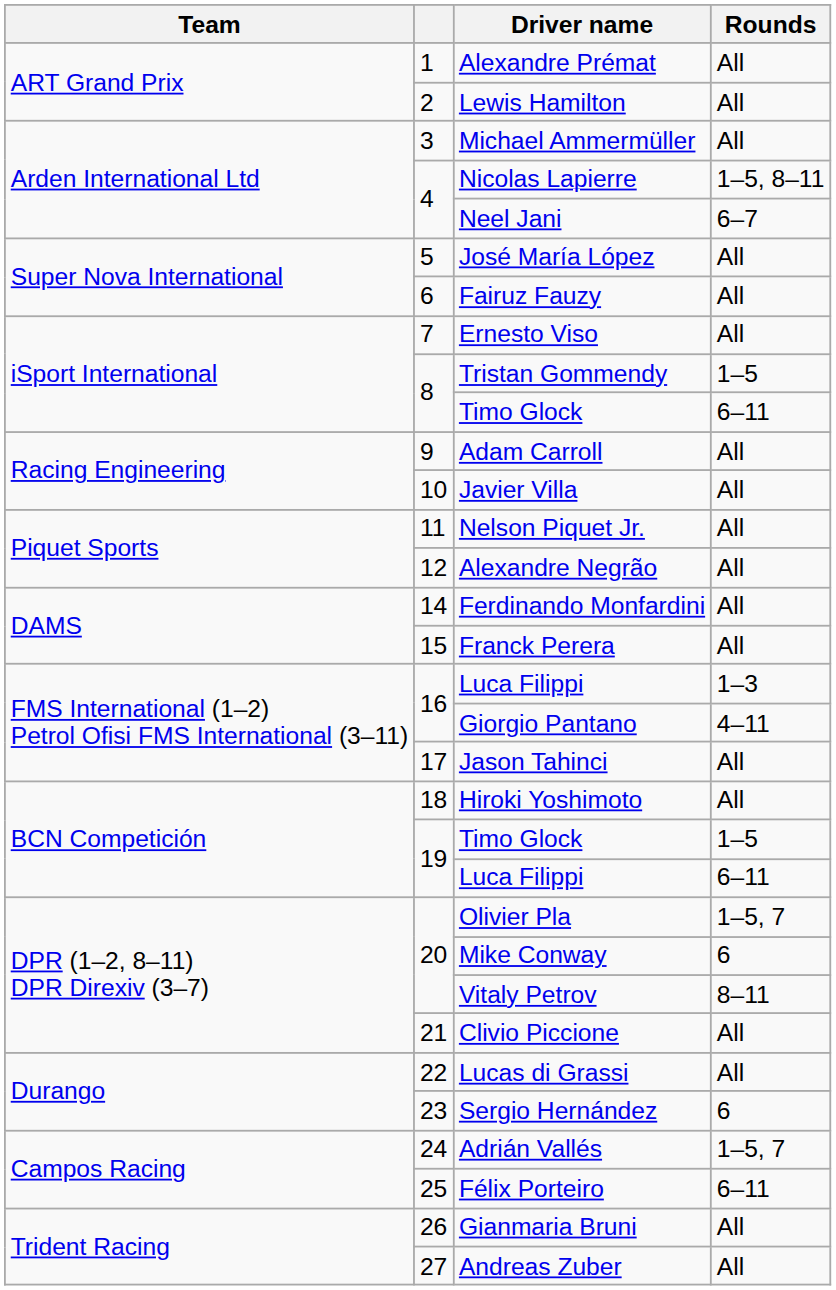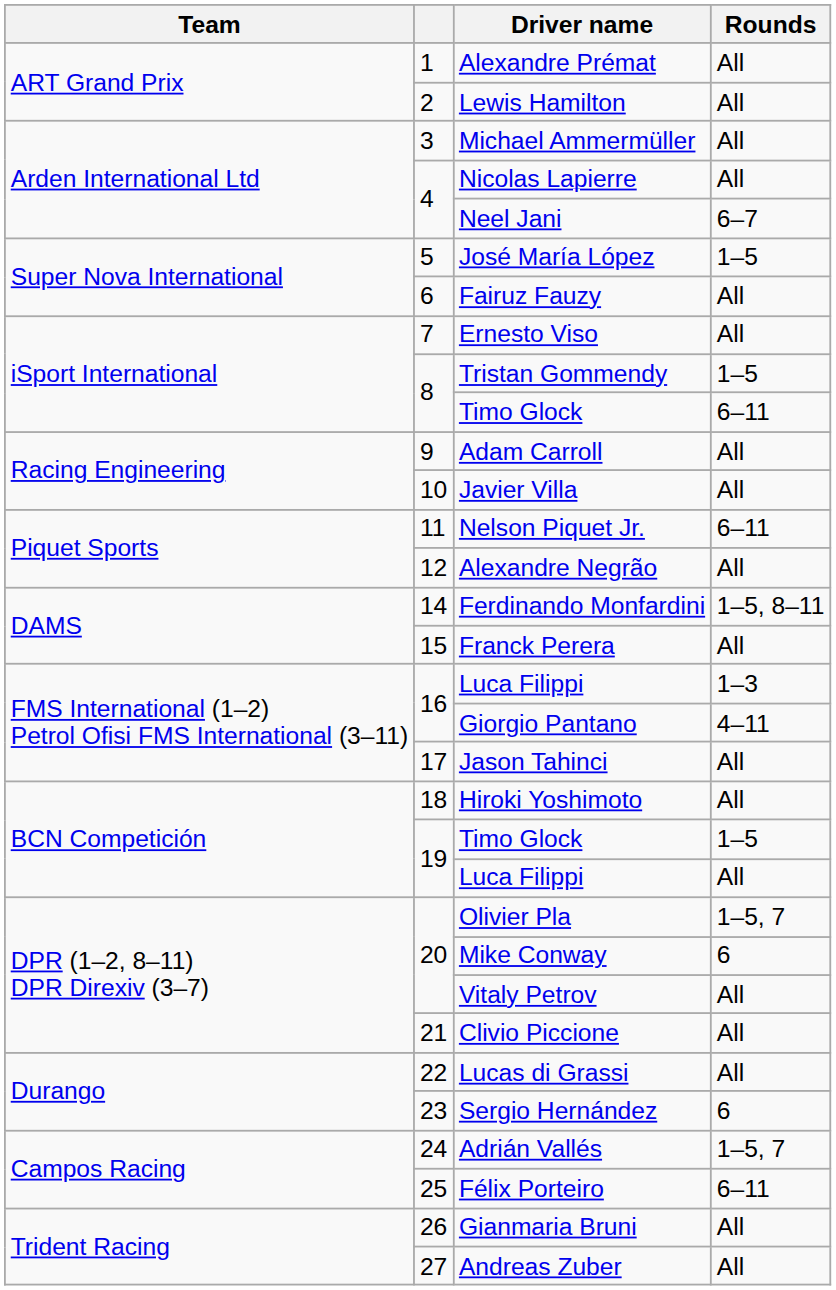 <table class="wikitable" style="font-size: 85%;">
 <tr>
 <th>Team</th>
 <th></th>
 <th>Driver name</th>
 <th>Rounds</th>
 </tr>
 <tr>
 <td rowspan=2> <a href='#'>ART Grand Prix</a></td>
 <td>1</td>
 <td> <a href='#'>Alexandre Prémat</a></td>
 <td>All</td>
 </tr>
 <tr>
 <td>2</td>
 <td> <a href='#'>Lewis Hamilton</a></td>
 <td>All</td>
 </tr>
 <tr>
 <td rowspan=3> <a href='#'>Arden International Ltd</a></td>
 <td>3</td>
 <td> <a href='#'>Michael Ammermüller</a></td>
 <td>All</td>
 </tr>
 <tr>
 <td rowspan=2>4</td>
 <td> <a href='#'>Nicolas Lapierre</a></td>
-<td>1–5, 8–11</td>
+<td>All</td>
 </tr>
 <tr>
 <td> <a href='#'>Neel Jani</a></td>
 <td>6–7</td>
 </tr>
 <tr>
 <td rowspan=2> <a href='#'>Super Nova International</a></td>
 <td>5</td>
 <td> <a href='#'>José María López</a></td>
-<td>All</td>
+<td>1–5</td>
 </tr>
 <tr>
 <td>6</td>
 <td> <a href='#'>Fairuz Fauzy</a></td>
 <td>All</td>
 </tr>
 <tr>
 <td rowspan=3> <a href='#'>iSport International</a></td>
 <td>7</td>
 <td> <a href='#'>Ernesto Viso</a></td>
 <td>All</td>
 </tr>
 <tr>
 <td rowspan=2>8</td>
 <td> <a href='#'>Tristan Gommendy</a></td>
 <td>1–5</td>
 </tr>
 <tr>
 <td> <a href='#'>Timo Glock</a></td>
 <td>6–11</td>
 </tr>
 <tr>
 <td rowspan=2> <a href='#'>Racing Engineering</a></td>
 <td>9</td>
 <td> <a href='#'>Adam Carroll</a></td>
 <td>All</td>
 </tr>
 <tr>
 <td>10</td>
 <td> <a href='#'>Javier Villa</a></td>
 <td>All</td>
 </tr>
 <tr>
 <td rowspan=2> <a href='#'>Piquet Sports</a></td>
 <td>11</td>
 <td> <a href='#'>Nelson Piquet Jr.</a></td>
-<td>All</td>
+<td>6–11</td>
 </tr>
 <tr>
 <td>12</td>
 <td> <a href='#'>Alexandre Negrão</a></td>
 <td>All</td>
 </tr>
 <tr>
 <td rowspan=2> <a href='#'>DAMS</a></td>
 <td>14</td>
 <td nowrap> <a href='#'>Ferdinando Monfardini</a></td>
-<td>All</td>
+<td>1–5, 8–11</td>
 </tr>
 <tr>
 <td>15</td>
 <td> <a href='#'>Franck Perera</a></td>
 <td>All</td>
 </tr>
 <tr>
 <td rowspan=3 nowrap> <a href='#'>FMS International</a> (1–2)<br> <a href='#'>Petrol Ofisi FMS International</a> (3–11)</td>
 <td rowspan=2>16</td>
 <td> <a href='#'>Luca Filippi</a></td>
 <td>1–3</td>
 </tr>
 <tr>
 <td> <a href='#'>Giorgio Pantano</a></td>
 <td>4–11</td>
 </tr>
 <tr>
 <td>17</td>
 <td> <a href='#'>Jason Tahinci</a></td>
 <td>All</td>
 </tr>
 <tr>
 <td rowspan=3> <a href='#'>BCN Competición</a></td>
 <td>18</td>
 <td> <a href='#'>Hiroki Yoshimoto</a></td>
 <td>All</td>
 </tr>
 <tr>
 <td rowspan=2>19</td>
 <td> <a href='#'>Timo Glock</a></td>
 <td>1–5</td>
 </tr>
 <tr>
 <td> <a href='#'>Luca Filippi</a></td>
-<td>6–11</td>
+<td>All</td>
 </tr>
 <tr>
 <td rowspan=4> <a href='#'>DPR</a> (1–2, 8–11)<br> <a href='#'>DPR Direxiv</a> (3–7)</td>
 <td rowspan=3>20</td>
 <td> <a href='#'>Olivier Pla</a></td>
 <td>1–5, 7</td>
 </tr>
 <tr>
 <td> <a href='#'>Mike Conway</a></td>
 <td>6</td>
 </tr>
 <tr>
 <td> <a href='#'>Vitaly Petrov</a></td>
-<td>8–11</td>
+<td>All</td>
 </tr>
 <tr>
 <td>21</td>
 <td> <a href='#'>Clivio Piccione</a></td>
 <td>All</td>
 </tr>
 <tr>
 <td rowspan=2> <a href='#'>Durango</a></td>
 <td>22</td>
 <td> <a href='#'>Lucas di Grassi</a></td>
 <td>All</td>
 </tr>
 <tr>
 <td>23</td>
 <td> <a href='#'>Sergio Hernández</a></td>
 <td>6</td>
 </tr>
 <tr>
 <td rowspan=2> <a href='#'>Campos Racing</a></td>
 <td>24</td>
 <td> <a href='#'>Adrián Vallés</a></td>
 <td>1–5, 7</td>
 </tr>
 <tr>
 <td>25</td>
 <td> <a href='#'>Félix Porteiro</a></td>
 <td>6–11</td>
 </tr>
 <tr>
 <td rowspan=2> <a href='#'>Trident Racing</a></td>
 <td>26</td>
 <td> <a href='#'>Gianmaria Bruni</a></td>
 <td>All</td>
 </tr>
 <tr>
 <td>27</td>
 <td> <a href='#'>Andreas Zuber</a></td>
 <td>All</td>
 </tr>
 </table>
